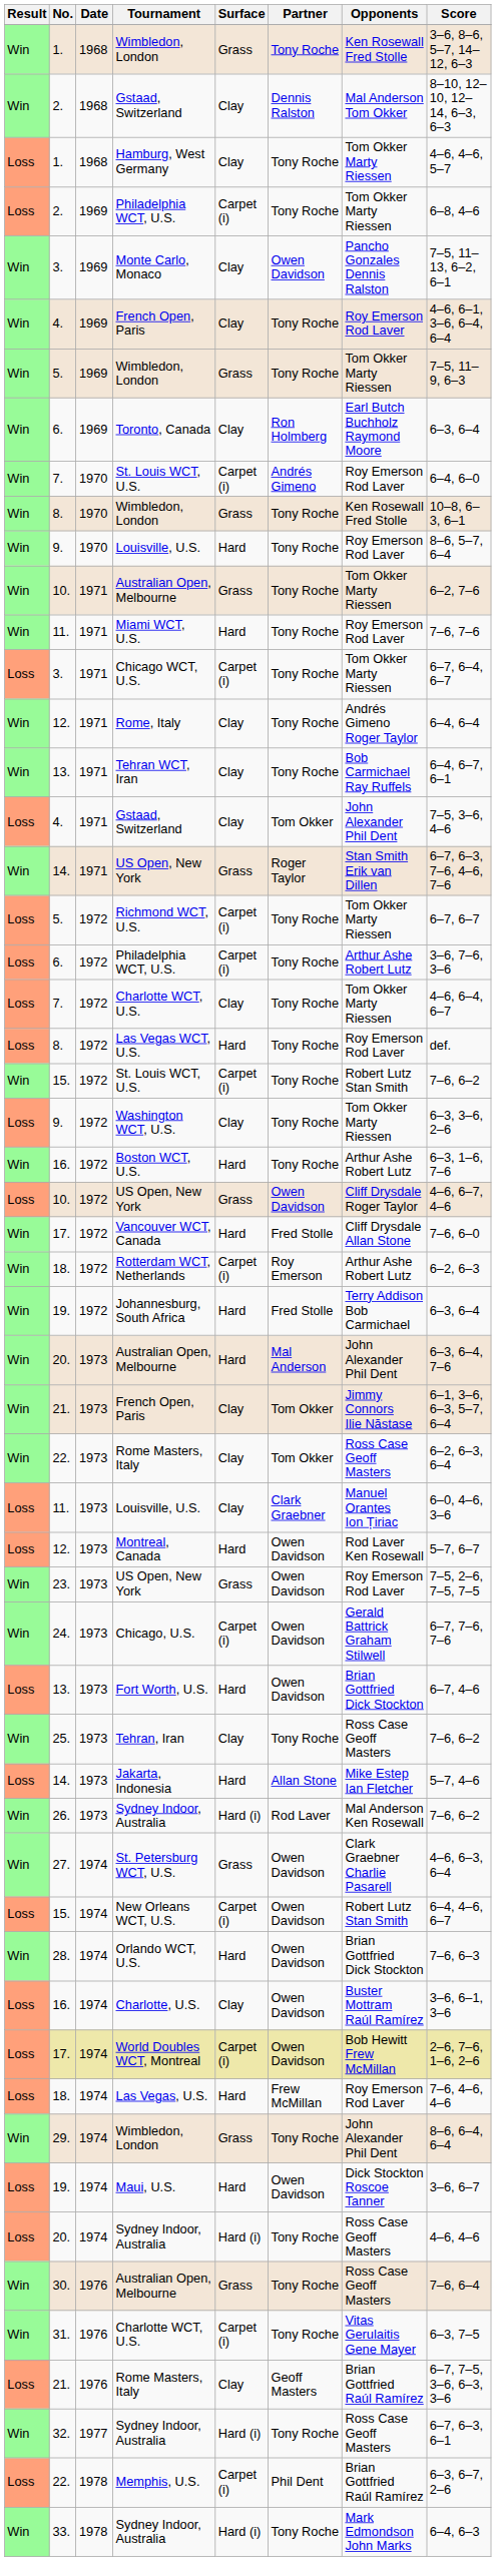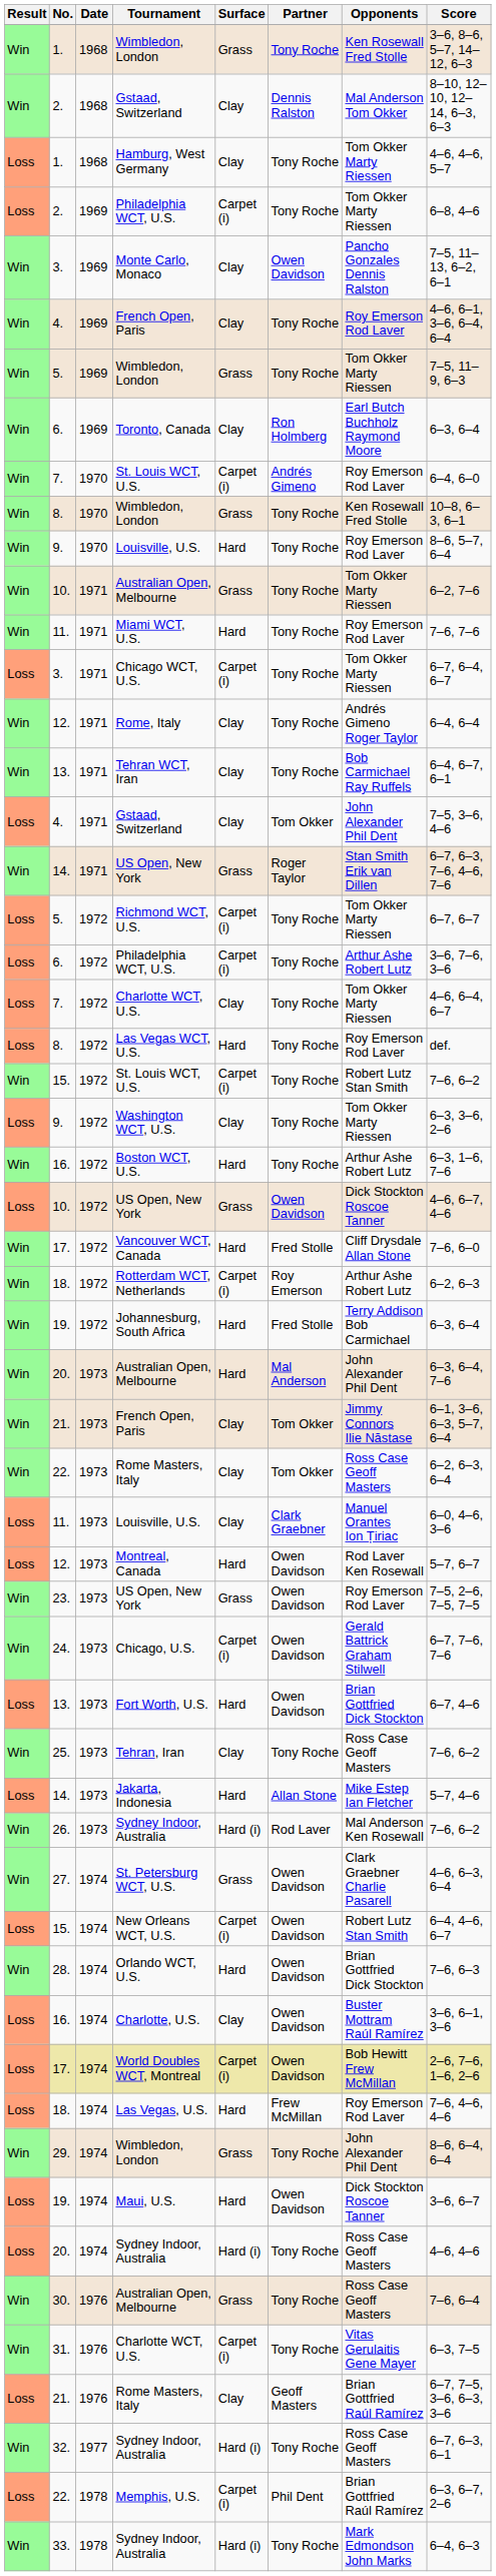 <table class="sortable wikitable">
 <tr>
 <th style="width:40px">Result</th>
 <th style="width:20px">No.</th>
 <th style="width:50px">Date</th>
 <th style="width:180px">Tournament</th>
 <th style="width:50px">Surface</th>
 <th style="width:150px">Partner</th>
 <th style="width:150px">Opponents</th>
 <th style="width:190px" class="unsortable">Score</th>
 </tr>
 <tr>
 </tr>
 <tr bgcolor="#f3e6d7">
 <td style="background:#98fb98;">Win</td>
 <td>1.</td>
 <td>1968</td>
 <td><a href='#'>Wimbledon</a>, London</td>
 <td>Grass</td>
 <td> <a href='#'>Tony Roche</a></td>
 <td> <a href='#'>Ken Rosewall</a> <br>  <a href='#'>Fred Stolle</a></td>
 <td>3–6, 8–6, 5–7, 14–12, 6–3</td>
 </tr>
 <tr>
 <td style="background:#98fb98;">Win</td>
 <td>2.</td>
 <td>1968</td>
 <td><a href='#'>Gstaad</a>, Switzerland</td>
 <td>Clay</td>
 <td> <a href='#'>Dennis Ralston</a></td>
 <td> <a href='#'>Mal Anderson</a> <br>  <a href='#'>Tom Okker</a></td>
 <td>8–10, 12–10, 12–14, 6–3, 6–3</td>
 </tr>
 <tr>
 <td style="background:#ffa07a;">Loss</td>
 <td>1.</td>
 <td>1968</td>
 <td><a href='#'>Hamburg</a>, West Germany</td>
 <td>Clay</td>
 <td> Tony Roche</td>
 <td> Tom Okker <br>  <a href='#'>Marty Riessen</a></td>
 <td>4–6, 4–6, 5–7</td>
 </tr>
 <tr>
 <td style="background:#ffa07a;">Loss</td>
 <td>2.</td>
 <td>1969</td>
 <td><a href='#'>Philadelphia WCT</a>, U.S.</td>
 <td>Carpet (i)</td>
 <td> Tony Roche</td>
 <td> Tom Okker <br>  Marty Riessen</td>
 <td>6–8, 4–6</td>
 </tr>
 <tr>
 <td style="background:#98fb98;">Win</td>
 <td>3.</td>
 <td>1969</td>
 <td><a href='#'>Monte Carlo</a>, Monaco</td>
 <td>Clay</td>
 <td> <a href='#'>Owen Davidson</a></td>
 <td> <a href='#'>Pancho Gonzales</a> <br>  <a href='#'>Dennis Ralston</a></td>
 <td>7–5, 11–13, 6–2, 6–1</td>
 </tr>
 <tr bgcolor="#f3e6d7">
 <td style="background:#98fb98;">Win</td>
 <td>4.</td>
 <td>1969</td>
 <td><a href='#'>French Open</a>, Paris</td>
 <td>Clay</td>
 <td> Tony Roche</td>
 <td> <a href='#'>Roy Emerson</a> <br>  <a href='#'>Rod Laver</a></td>
 <td>4–6, 6–1, 3–6, 6–4, 6–4</td>
 </tr>
 <tr bgcolor="#f3e6d7">
 <td style="background:#98fb98;">Win</td>
 <td>5.</td>
 <td>1969</td>
 <td>Wimbledon, London</td>
 <td>Grass</td>
 <td> Tony Roche</td>
 <td> Tom Okker <br>  Marty Riessen</td>
 <td>7–5, 11–9, 6–3</td>
 </tr>
 <tr>
 <td style="background:#98fb98;">Win</td>
 <td>6.</td>
 <td>1969</td>
 <td><a href='#'>Toronto</a>, Canada</td>
 <td>Clay</td>
 <td> <a href='#'>Ron Holmberg</a></td>
 <td> <a href='#'>Earl Butch Buchholz</a> <br>  <a href='#'>Raymond Moore</a></td>
 <td>6–3, 6–4</td>
 </tr>
 <tr>
 <td style="background:#98fb98;">Win</td>
 <td>7.</td>
 <td>1970</td>
 <td><a href='#'>St. Louis WCT</a>, U.S.</td>
 <td>Carpet (i)</td>
 <td> <a href='#'>Andrés Gimeno</a></td>
 <td> Roy Emerson <br>  Rod Laver</td>
 <td>6–4, 6–0</td>
 </tr>
 <tr bgcolor="#f3e6d7">
 <td style="background:#98fb98;">Win</td>
 <td>8.</td>
 <td>1970</td>
 <td>Wimbledon, London</td>
 <td>Grass</td>
 <td> Tony Roche</td>
 <td> Ken Rosewall <br>  Fred Stolle</td>
 <td>10–8, 6–3, 6–1</td>
 </tr>
 <tr>
 <td style="background:#98fb98;">Win</td>
 <td>9.</td>
 <td>1970</td>
 <td><a href='#'>Louisville</a>, U.S.</td>
 <td>Hard</td>
 <td> Tony Roche</td>
 <td> Roy Emerson <br>  Rod Laver</td>
 <td>8–6, 5–7, 6–4</td>
 </tr>
 <tr bgcolor="#f3e6d7">
 <td style="background:#98fb98;">Win</td>
 <td>10.</td>
 <td>1971</td>
 <td><a href='#'>Australian Open</a>, Melbourne</td>
 <td>Grass</td>
 <td> Tony Roche</td>
 <td> Tom Okker <br>  Marty Riessen</td>
 <td>6–2, 7–6</td>
 </tr>
 <tr>
 <td style="background:#98fb98;">Win</td>
 <td>11.</td>
 <td>1971</td>
 <td><a href='#'>Miami WCT</a>, U.S.</td>
 <td>Hard</td>
 <td> Tony Roche</td>
 <td> Roy Emerson <br>  Rod Laver</td>
 <td>7–6, 7–6</td>
 </tr>
 <tr>
 <td style="background:#ffa07a;">Loss</td>
 <td>3.</td>
 <td>1971</td>
 <td>Chicago WCT, U.S.</td>
 <td>Carpet (i)</td>
 <td> Tony Roche</td>
 <td> Tom Okker <br>  Marty Riessen</td>
 <td>6–7, 6–4, 6–7</td>
 </tr>
 <tr>
 <td style="background:#98fb98;">Win</td>
 <td>12.</td>
 <td>1971</td>
 <td><a href='#'>Rome</a>, Italy</td>
 <td>Clay</td>
 <td> Tony Roche</td>
 <td> Andrés Gimeno <br>  <a href='#'>Roger Taylor</a></td>
 <td>6–4, 6–4</td>
 </tr>
 <tr>
 <td style="background:#98fb98;">Win</td>
 <td>13.</td>
 <td>1971</td>
 <td><a href='#'>Tehran WCT</a>, Iran</td>
 <td>Clay</td>
 <td> Tony Roche</td>
 <td> <a href='#'>Bob Carmichael</a> <br>  <a href='#'>Ray Ruffels</a></td>
 <td>6–4, 6–7, 6–1</td>
 </tr>
 <tr>
 <td style="background:#ffa07a;">Loss</td>
 <td>4.</td>
 <td>1971</td>
 <td><a href='#'>Gstaad</a>, Switzerland</td>
 <td>Clay</td>
 <td> Tom Okker</td>
 <td> <a href='#'>John Alexander</a> <br>  <a href='#'>Phil Dent</a></td>
 <td>7–5, 3–6, 4–6</td>
 </tr>
 <tr bgcolor="#f3e6d7">
 <td style="background:#98fb98;">Win</td>
 <td>14.</td>
 <td>1971</td>
 <td><a href='#'>US Open</a>, New York</td>
 <td>Grass</td>
 <td> Roger Taylor</td>
 <td> <a href='#'>Stan Smith</a> <br>  <a href='#'>Erik van Dillen</a></td>
 <td>6–7, 6–3, 7–6, 4–6, 7–6</td>
 </tr>
 <tr>
 <td style="background:#ffa07a;">Loss</td>
 <td>5.</td>
 <td>1972</td>
 <td><a href='#'>Richmond WCT</a>, U.S.</td>
 <td>Carpet (i)</td>
 <td> Tony Roche</td>
 <td> Tom Okker <br>  Marty Riessen</td>
 <td>6–7, 6–7</td>
 </tr>
 <tr>
 <td style="background:#ffa07a;">Loss</td>
 <td>6.</td>
 <td>1972</td>
 <td>Philadelphia WCT, U.S.</td>
 <td>Carpet (i)</td>
 <td> Tony Roche</td>
 <td> <a href='#'>Arthur Ashe</a> <br>  <a href='#'>Robert Lutz</a></td>
 <td>3–6, 7–6, 3–6</td>
 </tr>
 <tr>
 <td style="background:#ffa07a;">Loss</td>
 <td>7.</td>
 <td>1972</td>
 <td><a href='#'>Charlotte WCT</a>, U.S.</td>
 <td>Clay</td>
 <td> Tony Roche</td>
 <td> Tom Okker <br>  Marty Riessen</td>
 <td>4–6, 6–4, 6–7</td>
 </tr>
 <tr>
 <td style="background:#ffa07a;">Loss</td>
 <td>8.</td>
 <td>1972</td>
 <td><a href='#'>Las Vegas WCT</a>, U.S.</td>
 <td>Hard</td>
 <td> Tony Roche</td>
 <td> Roy Emerson <br>  Rod Laver</td>
 <td>def.</td>
 </tr>
 <tr>
 <td style="background:#98fb98;">Win</td>
 <td>15.</td>
 <td>1972</td>
 <td>St. Louis WCT, U.S.</td>
 <td>Carpet (i)</td>
 <td> Tony Roche</td>
 <td> Robert Lutz <br>  Stan Smith</td>
 <td>7–6, 6–2</td>
 </tr>
 <tr>
 <td style="background:#ffa07a;">Loss</td>
 <td>9.</td>
 <td>1972</td>
 <td><a href='#'>Washington WCT</a>, U.S.</td>
 <td>Clay</td>
 <td> Tony Roche</td>
 <td> Tom Okker <br>  Marty Riessen</td>
 <td>6–3, 3–6, 2–6</td>
 </tr>
 <tr>
 <td style="background:#98fb98;">Win</td>
 <td>16.</td>
 <td>1972</td>
 <td><a href='#'>Boston WCT</a>, U.S.</td>
 <td>Hard</td>
 <td> Tony Roche</td>
 <td> Arthur Ashe <br>  Robert Lutz</td>
 <td>6–3, 1–6, 7–6</td>
 </tr>
 <tr bgcolor="#f3e6d7">
 <td style="background:#ffa07a;">Loss</td>
 <td>10.</td>
 <td>1972</td>
 <td>US Open, New York</td>
 <td>Grass</td>
 <td> <a href='#'>Owen Davidson</a></td>
-<td> <a href='#'>Cliff Drysdale</a> <br>  Roger Taylor</td>
+<td> Dick Stockton <br>  <a href='#'>Roscoe Tanner</a></td>
 <td>4–6, 6–7, 4–6</td>
 </tr>
 <tr>
 <td style="background:#98fb98;">Win</td>
 <td>17.</td>
 <td>1972</td>
 <td><a href='#'>Vancouver WCT</a>, Canada</td>
 <td>Hard</td>
 <td> Fred Stolle</td>
 <td> Cliff Drysdale <br>  <a href='#'>Allan Stone</a></td>
 <td>7–6, 6–0</td>
 </tr>
 <tr>
 <td style="background:#98fb98;">Win</td>
 <td>18.</td>
 <td>1972</td>
 <td><a href='#'>Rotterdam WCT</a>, Netherlands</td>
 <td>Carpet (i)</td>
 <td> Roy Emerson</td>
 <td> Arthur Ashe <br>  Robert Lutz</td>
 <td>6–2, 6–3</td>
 </tr>
 <tr>
 <td style="background:#98fb98;">Win</td>
 <td>19.</td>
 <td>1972</td>
 <td>Johannesburg, South Africa</td>
 <td>Hard</td>
 <td> Fred Stolle</td>
 <td> <a href='#'>Terry Addison</a> <br>  Bob Carmichael</td>
 <td>6–3, 6–4</td>
 </tr>
 <tr bgcolor="#f3e6d7">
 <td style="background:#98fb98;">Win</td>
 <td>20.</td>
 <td>1973</td>
 <td>Australian Open, Melbourne</td>
 <td>Hard</td>
 <td> <a href='#'>Mal Anderson</a></td>
 <td> John Alexander <br>  Phil Dent</td>
 <td>6–3, 6–4, 7–6</td>
 </tr>
 <tr bgcolor="#f3e6d7">
 <td style="background:#98fb98;">Win</td>
 <td>21.</td>
 <td>1973</td>
 <td>French Open, Paris</td>
 <td>Clay</td>
 <td> Tom Okker</td>
 <td> <a href='#'>Jimmy Connors</a> <br>  <a href='#'>Ilie Năstase</a></td>
 <td>6–1, 3–6, 6–3, 5–7, 6–4</td>
 </tr>
 <tr>
 <td style="background:#98fb98;">Win</td>
 <td>22.</td>
 <td>1973</td>
 <td>Rome Masters, Italy</td>
 <td>Clay</td>
 <td> Tom Okker</td>
 <td> <a href='#'>Ross Case</a> <br>  <a href='#'>Geoff Masters</a></td>
 <td>6–2, 6–3, 6–4</td>
 </tr>
 <tr>
 <td style="background:#ffa07a;">Loss</td>
 <td>11.</td>
 <td>1973</td>
 <td>Louisville, U.S.</td>
 <td>Clay</td>
 <td> <a href='#'>Clark Graebner</a></td>
 <td> <a href='#'>Manuel Orantes</a> <br>  <a href='#'>Ion Țiriac</a></td>
 <td>6–0, 4–6, 3–6</td>
 </tr>
 <tr>
 <td style="background:#ffa07a;">Loss</td>
 <td>12.</td>
 <td>1973</td>
 <td><a href='#'>Montreal</a>, Canada</td>
 <td>Hard</td>
 <td> Owen Davidson</td>
 <td> Rod Laver <br>  Ken Rosewall</td>
 <td>5–7, 6–7</td>
 </tr>
 <tr>
 <td style="background:#98fb98;">Win</td>
 <td>23.</td>
 <td>1973</td>
 <td>US Open, New York</td>
 <td>Grass</td>
 <td> Owen Davidson</td>
 <td> Roy Emerson <br>  Rod Laver</td>
 <td>7–5, 2–6, 7–5, 7–5</td>
 </tr>
 <tr>
 <td style="background:#98fb98;">Win</td>
 <td>24.</td>
 <td>1973</td>
 <td>Chicago, U.S.</td>
 <td>Carpet (i)</td>
 <td> Owen Davidson</td>
 <td> <a href='#'>Gerald Battrick</a> <br>  <a href='#'>Graham Stilwell</a></td>
 <td>6–7, 7–6, 7–6</td>
 </tr>
 <tr>
 <td style="background:#ffa07a;">Loss</td>
 <td>13.</td>
 <td>1973</td>
 <td><a href='#'>Fort Worth</a>, U.S.</td>
 <td>Hard</td>
 <td> Owen Davidson</td>
 <td> <a href='#'>Brian Gottfried</a> <br>  <a href='#'>Dick Stockton</a></td>
 <td>6–7, 4–6</td>
 </tr>
 <tr>
 <td style="background:#98fb98;">Win</td>
 <td>25.</td>
 <td>1973</td>
 <td><a href='#'>Tehran</a>, Iran</td>
 <td>Clay</td>
 <td> Tony Roche</td>
 <td> Ross Case <br>  Geoff Masters</td>
 <td>7–6, 6–2</td>
 </tr>
 <tr>
 <td style="background:#ffa07a;">Loss</td>
 <td>14.</td>
 <td>1973</td>
 <td><a href='#'>Jakarta</a>, Indonesia</td>
 <td>Hard</td>
 <td> <a href='#'>Allan Stone</a></td>
 <td> <a href='#'>Mike Estep</a> <br>  <a href='#'>Ian Fletcher</a></td>
 <td>5–7, 4–6</td>
 </tr>
 <tr>
 <td style="background:#98fb98;">Win</td>
 <td>26.</td>
 <td>1973</td>
 <td><a href='#'>Sydney Indoor</a>, Australia</td>
 <td>Hard (i)</td>
 <td> Rod Laver</td>
 <td> Mal Anderson <br>  Ken Rosewall</td>
 <td>7–6, 6–2</td>
 </tr>
 <tr>
 <td style="background:#98fb98;">Win</td>
 <td>27.</td>
 <td>1974</td>
 <td><a href='#'>St. Petersburg WCT</a>, U.S.</td>
 <td>Grass</td>
 <td> Owen Davidson</td>
 <td> Clark Graebner <br>  <a href='#'>Charlie Pasarell</a></td>
 <td>4–6, 6–3, 6–4</td>
 </tr>
 <tr>
 <td style="background:#ffa07a;">Loss</td>
 <td>15.</td>
 <td>1974</td>
 <td>New Orleans WCT, U.S.</td>
 <td>Carpet (i)</td>
 <td> Owen Davidson</td>
 <td> Robert Lutz <br>  <a href='#'>Stan Smith</a></td>
 <td>6–4, 4–6, 6–7</td>
 </tr>
 <tr>
 <td style="background:#98fb98;">Win</td>
 <td>28.</td>
 <td>1974</td>
 <td>Orlando WCT, U.S.</td>
 <td>Hard</td>
 <td> Owen Davidson</td>
 <td> Brian Gottfried <br>  Dick Stockton</td>
 <td>7–6, 6–3</td>
 </tr>
 <tr>
 <td style="background:#ffa07a;">Loss</td>
 <td>16.</td>
 <td>1974</td>
 <td><a href='#'>Charlotte</a>, U.S.</td>
 <td>Clay</td>
 <td> Owen Davidson</td>
 <td> <a href='#'>Buster Mottram</a> <br>  <a href='#'>Raúl Ramírez</a></td>
 <td>3–6, 6–1, 3–6</td>
 </tr>
 <tr bgcolor=#EEE8AA>
 <td style="background:#ffa07a;">Loss</td>
 <td>17.</td>
 <td>1974</td>
 <td><a href='#'>World Doubles WCT</a>, Montreal</td>
 <td>Carpet (i)</td>
 <td> Owen Davidson</td>
 <td> Bob Hewitt <br>  <a href='#'>Frew McMillan</a></td>
 <td>2–6, 7–6, 1–6, 2–6</td>
 </tr>
 <tr>
 <td style="background:#ffa07a;">Loss</td>
 <td>18.</td>
 <td>1974</td>
 <td><a href='#'>Las Vegas</a>, U.S.</td>
 <td>Hard</td>
 <td> Frew McMillan</td>
 <td> Roy Emerson <br>  Rod Laver</td>
 <td>7–6, 4–6, 4–6</td>
 </tr>
 <tr bgcolor="#f3e6d7">
 <td style="background:#98fb98;">Win</td>
 <td>29.</td>
 <td>1974</td>
 <td>Wimbledon, London</td>
 <td>Grass</td>
 <td> Tony Roche</td>
 <td> John Alexander <br>  Phil Dent</td>
 <td>8–6, 6–4, 6–4</td>
 </tr>
 <tr>
 <td style="background:#ffa07a;">Loss</td>
 <td>19.</td>
 <td>1974</td>
 <td><a href='#'>Maui</a>, U.S.</td>
 <td>Hard</td>
 <td> Owen Davidson</td>
 <td> Dick Stockton <br>  <a href='#'>Roscoe Tanner</a></td>
 <td>3–6, 6–7</td>
 </tr>
 <tr>
 <td style="background:#ffa07a;">Loss</td>
 <td>20.</td>
 <td>1974</td>
 <td>Sydney Indoor, Australia</td>
 <td>Hard (i)</td>
 <td> Tony Roche</td>
 <td> Ross Case <br>  Geoff Masters</td>
 <td>4–6, 4–6</td>
 </tr>
 <tr bgcolor="#f3e6d7">
 <td style="background:#98fb98;">Win</td>
 <td>30.</td>
 <td>1976</td>
 <td>Australian Open, Melbourne</td>
 <td>Grass</td>
 <td> Tony Roche</td>
 <td> Ross Case <br>  Geoff Masters</td>
 <td>7–6, 6–4</td>
 </tr>
 <tr>
 <td style="background:#98fb98;">Win</td>
 <td>31.</td>
 <td>1976</td>
 <td>Charlotte WCT, U.S.</td>
 <td>Carpet (i)</td>
 <td> Tony Roche</td>
 <td> <a href='#'>Vitas Gerulaitis</a> <br>  <a href='#'>Gene Mayer</a></td>
 <td>6–3, 7–5</td>
 </tr>
 <tr>
 <td style="background:#ffa07a;">Loss</td>
 <td>21.</td>
 <td>1976</td>
 <td>Rome Masters, Italy</td>
 <td>Clay</td>
 <td> Geoff Masters</td>
 <td> Brian Gottfried <br>  <a href='#'>Raúl Ramírez</a></td>
 <td>6–7, 7–5, 3–6, 6–3, 3–6</td>
 </tr>
 <tr>
 <td style="background:#98fb98;">Win</td>
 <td>32.</td>
 <td>1977</td>
 <td>Sydney Indoor, Australia</td>
 <td>Hard (i)</td>
 <td> Tony Roche</td>
 <td> Ross Case <br>  Geoff Masters</td>
 <td>6–7, 6–3, 6–1</td>
 </tr>
 <tr>
 <td style="background:#ffa07a;">Loss</td>
 <td>22.</td>
 <td>1978</td>
 <td><a href='#'>Memphis</a>, U.S.</td>
 <td>Carpet (i)</td>
 <td> Phil Dent</td>
 <td> Brian Gottfried <br>  Raúl Ramírez</td>
 <td>6–3, 6–7, 2–6</td>
 </tr>
 <tr>
 <td style="background:#98fb98;">Win</td>
 <td>33.</td>
 <td>1978</td>
 <td>Sydney Indoor, Australia</td>
 <td>Hard (i)</td>
 <td> Tony Roche</td>
 <td> <a href='#'>Mark Edmondson</a> <br>  <a href='#'>John Marks</a></td>
 <td>6–4, 6–3</td>
 </tr>
 </table>
